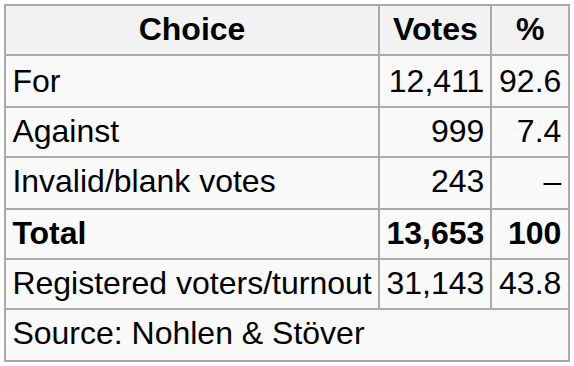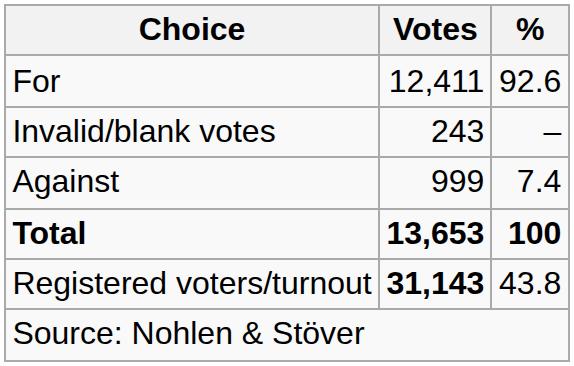 <table class=wikitable style=text-align:right>
 <tr>
 <th>Choice</th>
 <th>Votes</th>
 <th>%</th>
 </tr>
 <tr>
 <td align=left>For</td>
 <td>12,411</td>
 <td>92.6</td>
 </tr>
 <tr>
+<td align=left>Invalid/blank votes</td>
+<td>243</td>
+<td>–</td>
+</tr>
+<tr>
 <td align=left>Against</td>
 <td>999</td>
 <td>7.4</td>
-</tr>
-<tr>
-<td align=left>Invalid/blank votes</td>
-<td>243</td>
-<td>–</td>
 </tr>
 <tr>
 <td align=left><strong>Total</strong></td>
 <td><strong>13,653</strong></td>
 <td><strong>100</strong></td>
 </tr>
 <tr>
 <td align=left>Registered voters/turnout</td>
-<td>31,143</td>
+<td><strong>31,143</strong></td>
 <td>43.8</td>
 </tr>
 <tr>
 <td align=left colspan=3>Source: Nohlen & Stöver</td>
 </tr>
 </table>
